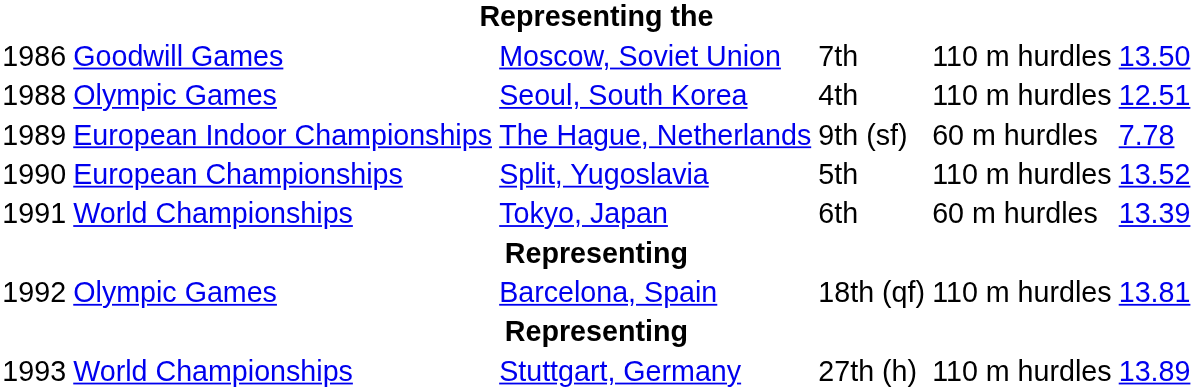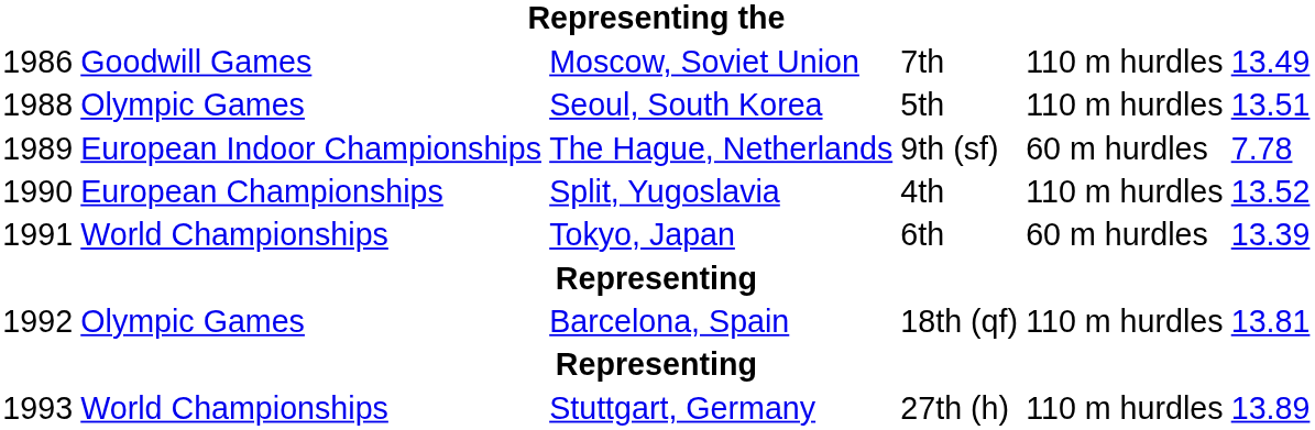 <table>
 <tr>
 <th colspan="6">Representing the </th>
 </tr>
 <tr>
 <td>1986</td>
 <td><a href='#'>Goodwill Games</a></td>
 <td><a href='#'>Moscow, Soviet Union</a></td>
 <td>7th</td>
 <td>110 m hurdles</td>
-<td><a href='#'>13.50</a></td>
+<td><a href='#'>13.49</a></td>
 </tr>
 <tr>
 <td>1988</td>
 <td><a href='#'>Olympic Games</a></td>
 <td><a href='#'>Seoul, South Korea</a></td>
-<td>4th</td>
+<td>5th</td>
 <td>110 m hurdles</td>
-<td><a href='#'>12.51</a></td>
+<td><a href='#'>13.51</a></td>
 </tr>
 <tr>
 <td>1989</td>
 <td><a href='#'>European Indoor Championships</a></td>
 <td><a href='#'>The Hague, Netherlands</a></td>
 <td>9th (sf)</td>
 <td>60 m hurdles</td>
 <td><a href='#'>7.78</a></td>
 </tr>
 <tr>
 <td>1990</td>
 <td><a href='#'>European Championships</a></td>
 <td><a href='#'>Split, Yugoslavia</a></td>
-<td>5th</td>
+<td>4th</td>
 <td>110 m hurdles</td>
 <td><a href='#'>13.52</a></td>
 </tr>
 <tr>
 <td>1991</td>
 <td><a href='#'>World Championships</a></td>
 <td><a href='#'>Tokyo, Japan</a></td>
 <td>6th</td>
 <td>60 m hurdles</td>
 <td><a href='#'>13.39</a></td>
 </tr>
 <tr>
 <th colspan="6">Representing </th>
 </tr>
 <tr>
 <td>1992</td>
 <td><a href='#'>Olympic Games</a></td>
 <td><a href='#'>Barcelona, Spain</a></td>
 <td>18th (qf)</td>
 <td>110 m hurdles</td>
 <td><a href='#'>13.81</a></td>
 </tr>
 <tr>
 <th colspan="6">Representing </th>
 </tr>
 <tr>
 <td>1993</td>
 <td><a href='#'>World Championships</a></td>
 <td><a href='#'>Stuttgart, Germany</a></td>
 <td>27th (h)</td>
 <td>110 m hurdles</td>
 <td><a href='#'>13.89</a></td>
 </tr>
 </table>
